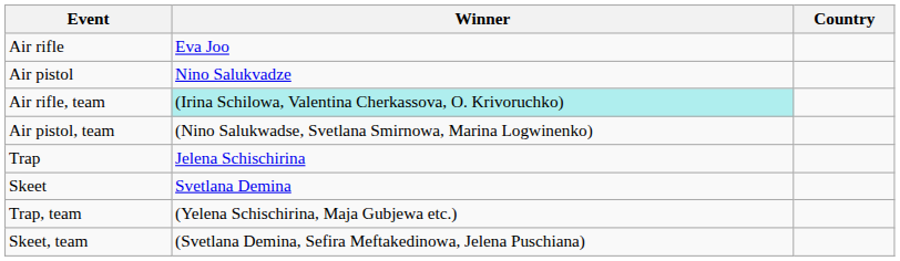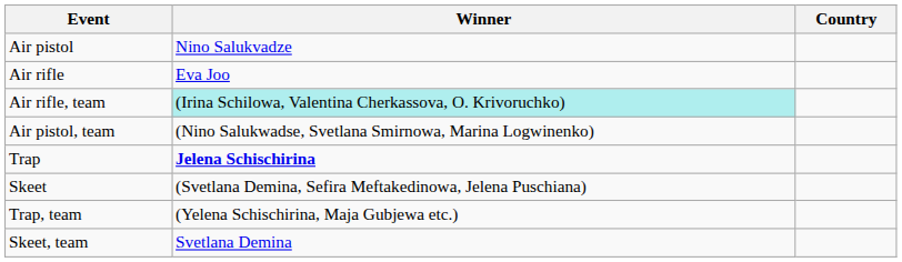 <table class="wikitable sortable" width=60% style="font-size:90%; text-align:left;">
 <tr>
 <th>Event</th>
 <th>Winner</th>
 <th>Country</th>
 </tr>
 <tr>
-<td>Air rifle</td>
-<td><a href='#'>Eva Joo</a></td>
+<td>Air pistol</td>
+<td><a href='#'>Nino Salukvadze</a></td>
 <td></td>
 </tr>
 <tr>
-<td>Air pistol</td>
-<td><a href='#'>Nino Salukvadze</a></td>
+<td>Air rifle</td>
+<td><a href='#'>Eva Joo</a></td>
 <td></td>
 </tr>
 <tr>
 <td>Air rifle, team</td>
 <td style="background: paleturquoise;">(Irina Schilowa, Valentina Cherkassova, O. Krivoruchko)</td>
 <td></td>
 </tr>
 <tr>
 <td>Air pistol, team</td>
 <td>(Nino Salukwadse, Svetlana Smirnowa, Marina Logwinenko)</td>
 <td></td>
 </tr>
 <tr>
 <td>Trap</td>
-<td><a href='#'>Jelena Schischirina</a></td>
+<td><strong><a href='#'>Jelena Schischirina</a></strong></td>
 <td></td>
 </tr>
 <tr>
 <td>Skeet</td>
-<td><a href='#'>Svetlana Demina</a></td>
+<td>(Svetlana Demina, Sefira Meftakedinowa, Jelena Puschiana)</td>
 <td></td>
 </tr>
 <tr>
 <td>Trap, team</td>
 <td>(Yelena Schischirina, Maja Gubjewa etc.)</td>
 </tr>
 <tr>
 <td>Skeet, team</td>
-<td>(Svetlana Demina, Sefira Meftakedinowa, Jelena Puschiana)</td>
+<td><a href='#'>Svetlana Demina</a></td>
 <td></td>
 </tr>
 </table>
